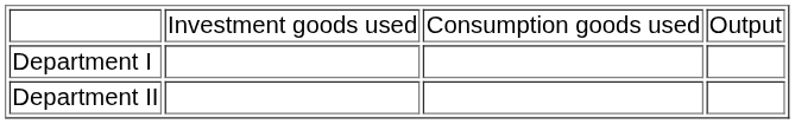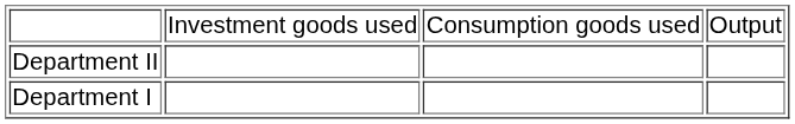 <table border="1">
 <tr>
 <td> </td>
 <td>Investment goods used</td>
 <td>Consumption goods used</td>
 <td>Output</td>
 </tr>
 <tr>
+<td>Department II</td>
+<td></td>
+<td></td>
+<td></td>
+</tr>
+<tr>
 <td>Department I</td>
 <td></td>
 <td></td>
 <td></td>
 </tr>
-<tr>
-<td>Department II</td>
-<td></td>
-<td></td>
-<td></td>
-</tr>
 </table>
